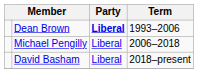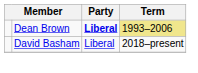 <table class="wikitable">
 <tr>
 <th colspan="2">Member</th>
 <th>Party</th>
 <th>Term</th>
 </tr>
 <tr>
 <td> </td>
 <td><a href='#'>Dean Brown</a></td>
 <td><strong><a href='#'>Liberal</a></strong></td>
-<td>1993–2006</td>
-</tr>
-<tr>
-<td> </td>
-<td><a href='#'>Michael Pengilly</a></td>
-<td><a href='#'>Liberal</a></td>
-<td>2006–2018</td>
+<td style="background: khaki;">1993–2006</td>
 </tr>
 <tr>
 <td> </td>
 <td><a href='#'>David Basham</a></td>
 <td><a href='#'>Liberal</a></td>
 <td>2018–present</td>
 </tr>
 <tr>
 </tr>
 </table>
